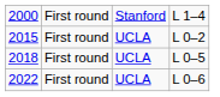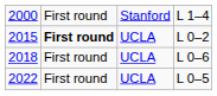 <table class="wikitable">
 <tr align="left">
 <td><a href='#'>2000</a></td>
 <td>First round</td>
 <td><a href='#'>Stanford</a></td>
 <td>L 1–4</td>
 </tr>
 <tr align="left">
 <td><a href='#'>2015</a></td>
-<td>First round</td>
+<td><strong>First round</strong></td>
 <td><a href='#'>UCLA</a></td>
 <td>L 0–2</td>
 </tr>
 <tr align="left">
 <td><a href='#'>2018</a></td>
 <td>First round</td>
 <td><a href='#'>UCLA</a></td>
-<td>L 0–5</td>
+<td>L 0–6</td>
 </tr>
 <tr align="left">
 <td><a href='#'>2022</a></td>
 <td>First round</td>
 <td><a href='#'>UCLA</a></td>
-<td>L 0–6</td>
+<td>L 0–5</td>
 </tr>
 </table>
